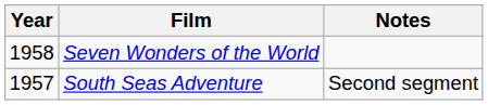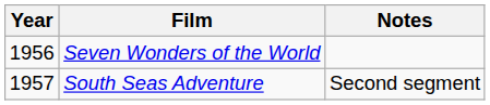 <table class="wikitable">
 <tr>
 <th>Year</th>
 <th>Film</th>
 <th>Notes</th>
 </tr>
 <tr>
-<td>1958</td>
+<td>1956</td>
 <td><em><a href='#'>Seven Wonders of the World</a></em></td>
 <td></td>
 </tr>
 <tr>
 <td>1957</td>
 <td><em><a href='#'>South Seas Adventure</a></em></td>
 <td>Second segment</td>
 </tr>
 </table>
